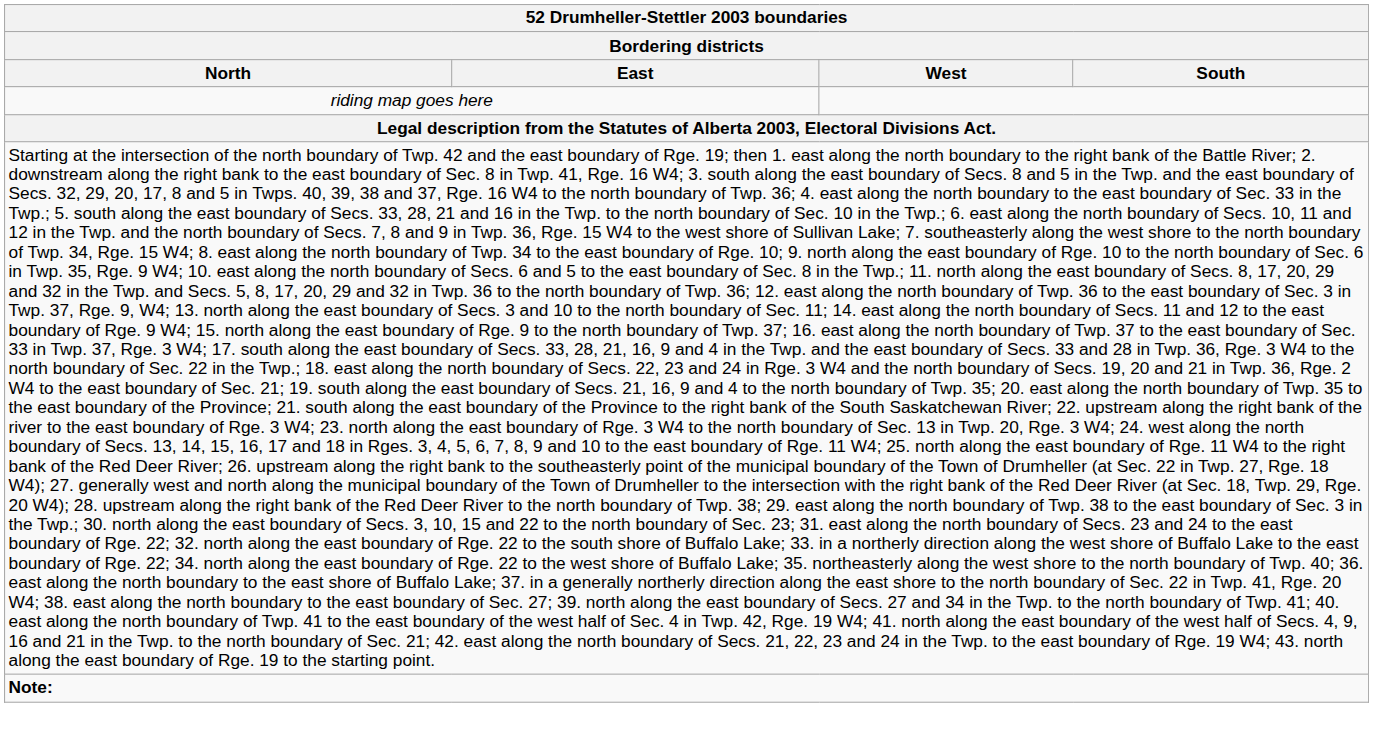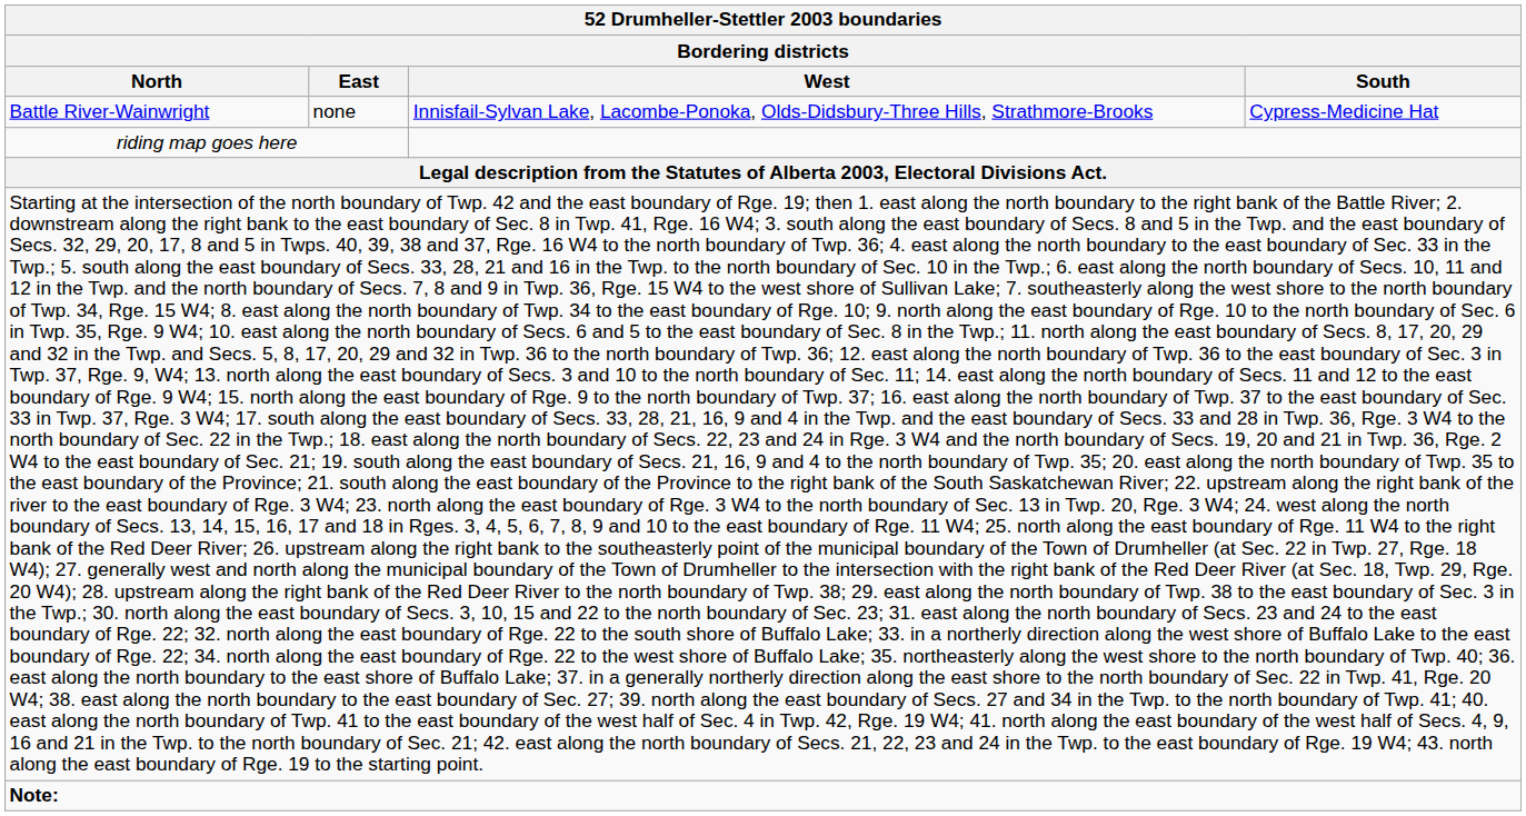 <table class="wikitable collapsible collapsed" style="width:100%;">
 <tr>
 <th colspan=4>52 Drumheller-Stettler 2003 boundaries</th>
 </tr>
 <tr>
 <th colspan=4>Bordering districts</th>
 </tr>
 <tr>
 <th>North</th>
 <th>East</th>
 <th>West</th>
 <th>South</th>
+</tr>
+<tr>
+<td><a href='#'>Battle River-Wainwright</a></td>
+<td>none</td>
+<td><a href='#'>Innisfail-Sylvan Lake</a>, <a href='#'>Lacombe-Ponoka</a>, <a href='#'>Olds-Didsbury-Three Hills</a>, <a href='#'>Strathmore-Brooks</a></td>
+<td><a href='#'>Cypress-Medicine Hat</a></td>
 </tr>
 <tr>
 <td colspan=2 align=center><em>riding map goes here</em></td>
 <td colspan=2 align=center></td>
 </tr>
 <tr>
 <th colspan=4>Legal description from the Statutes of Alberta 2003, Electoral Divisions Act.</th>
 </tr>
 <tr>
 <td colspan=4>Starting at the intersection of the north boundary of Twp. 42 and the east boundary of Rge. 19; then 1. east along the north boundary to the right bank of the Battle River; 2. downstream along the right bank to the east boundary of Sec. 8 in Twp. 41, Rge. 16 W4; 3. south along the east boundary of Secs. 8 and 5 in the Twp. and the east boundary of Secs. 32, 29, 20, 17, 8 and 5 in Twps. 40, 39, 38 and 37, Rge. 16 W4 to the north boundary of Twp. 36; 4. east along the north boundary to the east boundary of Sec. 33 in the Twp.; 5. south along the east boundary of Secs. 33, 28, 21 and 16 in the Twp. to the north boundary of Sec. 10 in the Twp.; 6. east along the north boundary of Secs. 10, 11 and 12 in the Twp. and the north boundary of Secs. 7, 8 and 9 in Twp. 36, Rge. 15 W4 to the west shore of Sullivan Lake; 7. southeasterly along the west shore to the north boundary of Twp. 34, Rge. 15 W4; 8. east along the north boundary of Twp. 34 to the east boundary of Rge. 10; 9. north along the east boundary of Rge. 10 to the north boundary of Sec. 6 in Twp. 35, Rge. 9 W4; 10. east along the north boundary of Secs. 6 and 5 to the east boundary of Sec. 8 in the Twp.; 11. north along the east boundary of Secs. 8, 17, 20, 29 and 32 in the Twp. and Secs. 5, 8, 17, 20, 29 and 32 in Twp. 36 to the north boundary of Twp. 36; 12. east along the north boundary of Twp. 36 to the east boundary of Sec. 3 in Twp. 37, Rge. 9, W4; 13. north along the east boundary of Secs. 3 and 10 to the north boundary of Sec. 11; 14. east along the north boundary of Secs. 11 and 12 to the east boundary of Rge. 9 W4; 15. north along the east boundary of Rge. 9 to the north boundary of Twp. 37; 16. east along the north boundary of Twp. 37 to the east boundary of Sec. 33 in Twp. 37, Rge. 3 W4; 17. south along the east boundary of Secs. 33, 28, 21, 16, 9 and 4 in the Twp. and the east boundary of Secs. 33 and 28 in Twp. 36, Rge. 3 W4 to the north boundary of Sec. 22 in the Twp.; 18. east along the north boundary of Secs. 22, 23 and 24 in Rge. 3 W4 and the north boundary of Secs. 19, 20 and 21 in Twp. 36, Rge. 2 W4 to the east boundary of Sec. 21; 19. south along the east boundary of Secs. 21, 16, 9 and 4 to the north boundary of Twp. 35; 20. east along the north boundary of Twp. 35 to the east boundary of the Province; 21. south along the east boundary of the Province to the right bank of the South Saskatchewan River; 22. upstream along the right bank of the river to the east boundary of Rge. 3 W4; 23. north along the east boundary of Rge. 3 W4 to the north boundary of Sec. 13 in Twp. 20, Rge. 3 W4; 24. west along the north boundary of Secs. 13, 14, 15, 16, 17 and 18 in Rges. 3, 4, 5, 6, 7, 8, 9 and 10 to the east boundary of Rge. 11 W4; 25. north along the east boundary of Rge. 11 W4 to the right bank of the Red Deer River; 26. upstream along the right bank to the southeasterly point of the municipal boundary of the Town of Drumheller (at Sec. 22 in Twp. 27, Rge. 18 W4); 27. generally west and north along the municipal boundary of the Town of Drumheller to the intersection with the right bank of the Red Deer River (at Sec. 18, Twp. 29, Rge. 20 W4); 28. upstream along the right bank of the Red Deer River to the north boundary of Twp. 38; 29. east along the north boundary of Twp. 38 to the east boundary of Sec. 3 in the Twp.; 30. north along the east boundary of Secs. 3, 10, 15 and 22 to the north boundary of Sec. 23; 31. east along the north boundary of Secs. 23 and 24 to the east boundary of Rge. 22; 32. north along the east boundary of Rge. 22 to the south shore of Buffalo Lake; 33. in a northerly direction along the west shore of Buffalo Lake to the east boundary of Rge. 22; 34. north along the east boundary of Rge. 22 to the west shore of Buffalo Lake; 35. northeasterly along the west shore to the north boundary of Twp. 40; 36. east along the north boundary to the east shore of Buffalo Lake; 37. in a generally northerly direction along the east shore to the north boundary of Sec. 22 in Twp. 41, Rge. 20 W4; 38. east along the north boundary to the east boundary of Sec. 27; 39. north along the east boundary of Secs. 27 and 34 in the Twp. to the north boundary of Twp. 41; 40. east along the north boundary of Twp. 41 to the east boundary of the west half of Sec. 4 in Twp. 42, Rge. 19 W4; 41. north along the east boundary of the west half of Secs. 4, 9, 16 and 21 in the Twp. to the north boundary of Sec. 21; 42. east along the north boundary of Secs. 21, 22, 23 and 24 in the Twp. to the east boundary of Rge. 19 W4; 43. north along the east boundary of Rge. 19 to the starting point.</td>
 </tr>
 <tr>
 <td colspan=4><strong>Note:</strong></td>
 </tr>
 </table>
